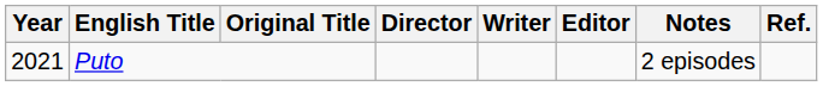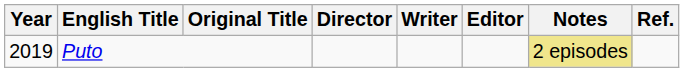 <table class="wikitable">
 <tr>
 <th>Year</th>
 <th>English Title</th>
 <th>Original Title</th>
 <th>Director</th>
 <th>Writer</th>
 <th>Editor</th>
 <th>Notes</th>
 <th>Ref.</th>
 </tr>
 <tr>
-<td>2021</td>
+<td>2019</td>
 <td colspan="2"><em><a href='#'>Puto</a></em></td>
 <td></td>
 <td></td>
 <td></td>
-<td>2 episodes</td>
+<td style="background: khaki;">2 episodes</td>
 <td></td>
 </tr>
 </table>
